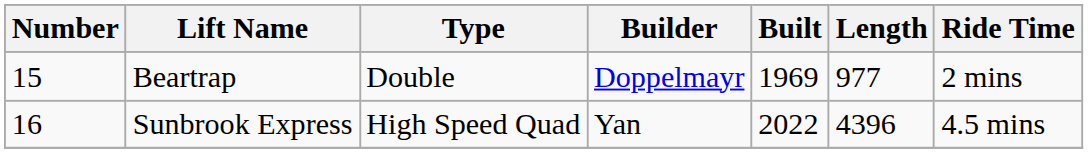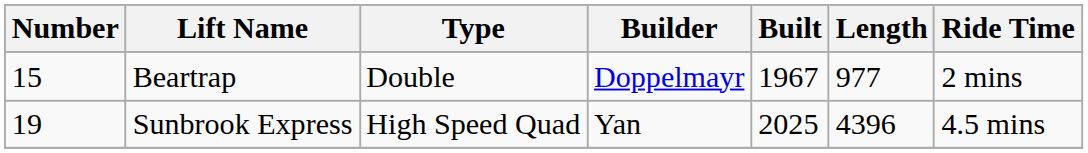 <table class="wikitable">
 <tr>
 <th>Number</th>
 <th>Lift Name</th>
 <th>Type</th>
 <th>Builder</th>
 <th>Built</th>
 <th>Length<br></th>
 <th>Ride Time</th>
 </tr>
 <tr>
 <td>15</td>
 <td>Beartrap</td>
 <td>Double</td>
 <td><a href='#'>Doppelmayr</a></td>
-<td>1969</td>
+<td>1967</td>
 <td>977</td>
 <td>2 mins</td>
 </tr>
 <tr>
-<td>16</td>
+<td>19</td>
 <td>Sunbrook Express</td>
 <td>High Speed Quad</td>
 <td>Yan</td>
-<td>2022</td>
+<td>2025</td>
 <td>4396</td>
 <td>4.5 mins</td>
 </tr>
 <tr>
 </tr>
 </table>
